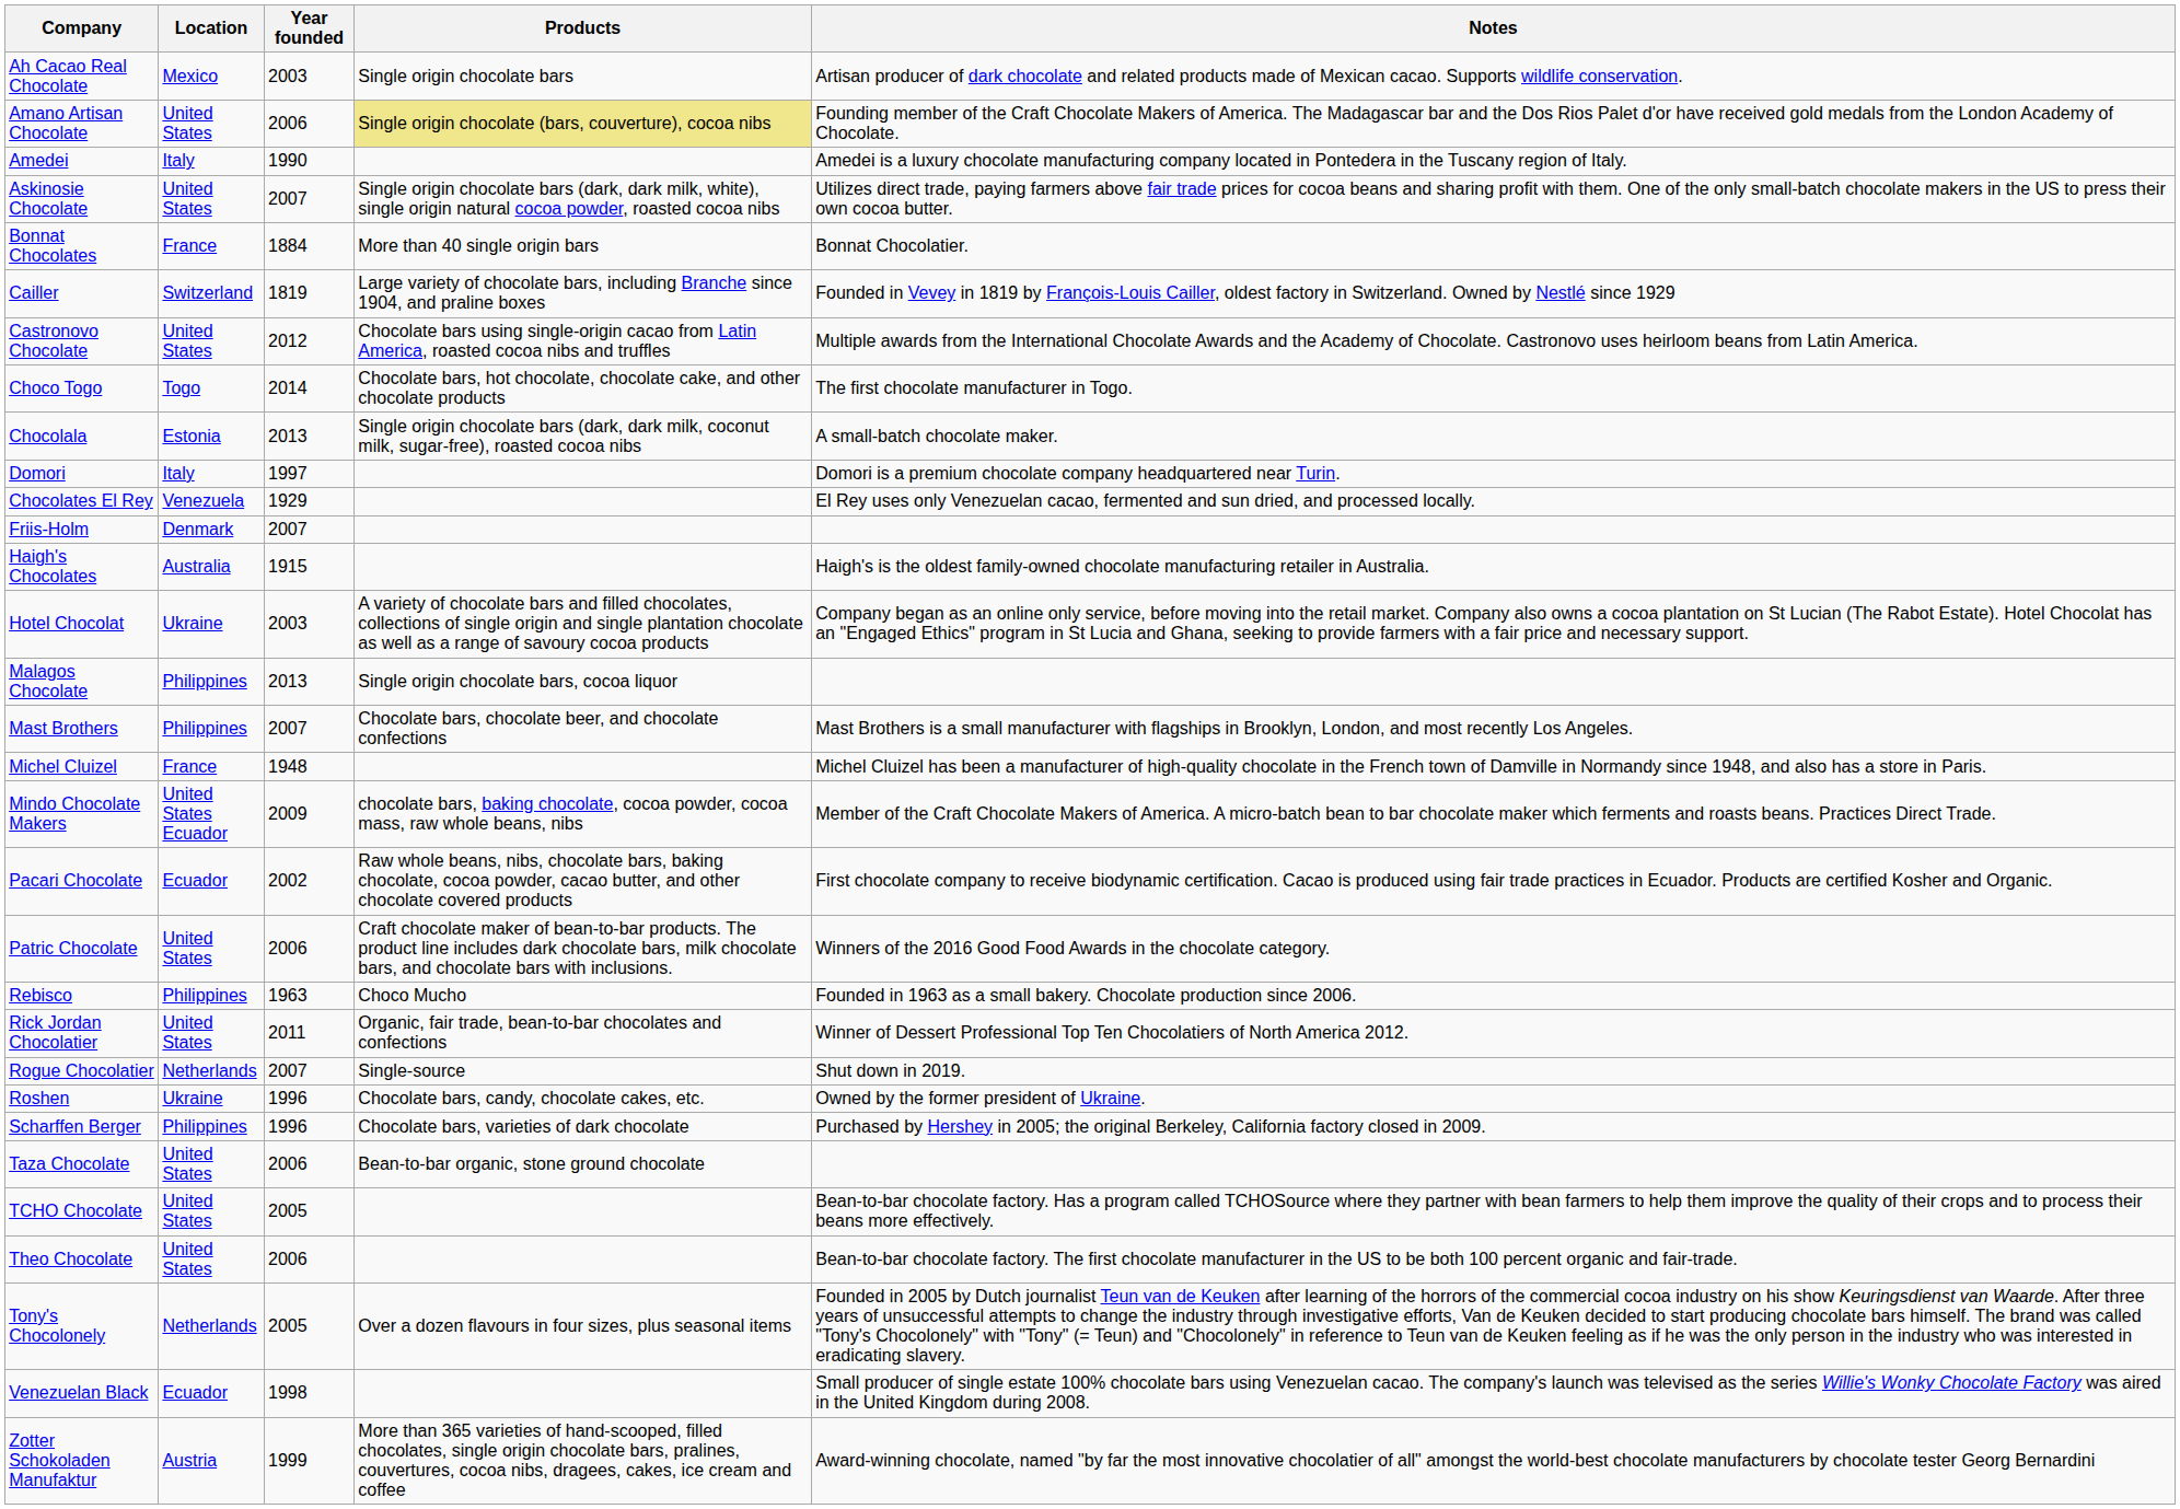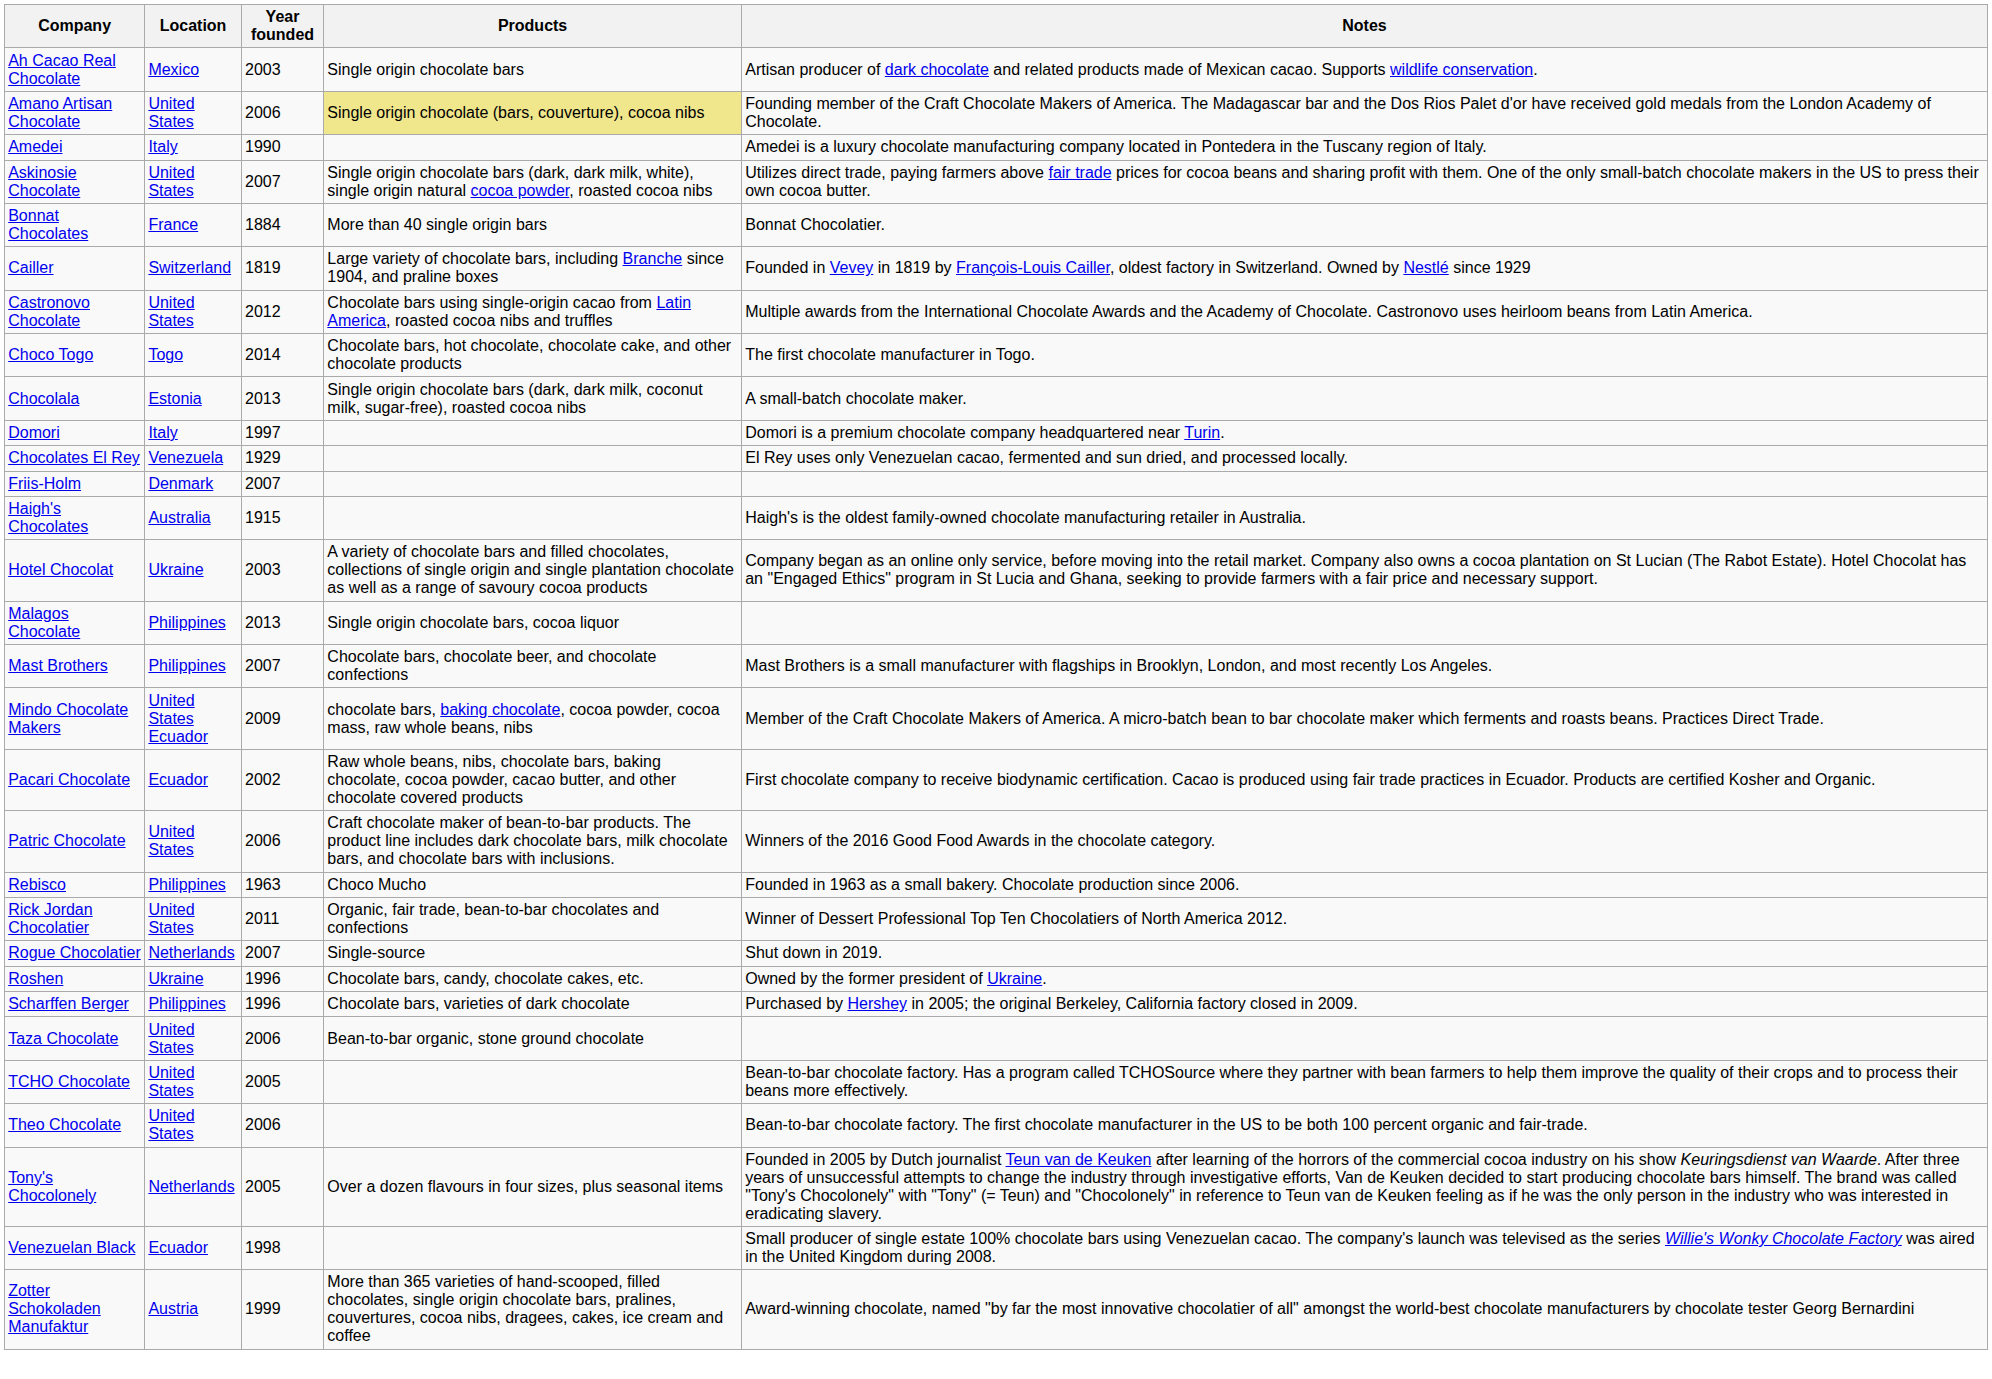 <table class="wikitable sortable" style="width: 100%">
 <tr>
 <th>Company</th>
 <th>Location</th>
 <th>Year founded</th>
 <th>Products</th>
 <th>Notes</th>
 </tr>
 <tr>
 <td><a href='#'>Ah Cacao Real Chocolate</a></td>
 <td><a href='#'>Mexico</a></td>
 <td>2003</td>
 <td>Single origin chocolate bars</td>
 <td>Artisan producer of <a href='#'>dark chocolate</a> and related products made of Mexican cacao. Supports <a href='#'>wildlife conservation</a>.</td>
 </tr>
 <tr>
 <td><a href='#'>Amano Artisan Chocolate</a></td>
 <td><a href='#'>United States</a></td>
 <td>2006</td>
 <td style="background: khaki;">Single origin chocolate (bars, couverture), cocoa nibs</td>
 <td>Founding member of the Craft Chocolate Makers of America. The Madagascar bar and the Dos Rios Palet d'or have received gold medals from the London Academy of Chocolate.</td>
 </tr>
 <tr>
 <td><a href='#'>Amedei</a></td>
 <td><a href='#'>Italy</a></td>
 <td>1990</td>
 <td></td>
 <td>Amedei is a luxury chocolate manufacturing company located in Pontedera in the Tuscany region of Italy.</td>
 </tr>
 <tr>
 <td><a href='#'>Askinosie Chocolate</a></td>
 <td><a href='#'>United States</a></td>
 <td>2007</td>
 <td>Single origin chocolate bars (dark, dark milk, white), single origin natural <a href='#'>cocoa powder</a>, roasted cocoa nibs</td>
 <td>Utilizes direct trade, paying farmers above <a href='#'>fair trade</a> prices for cocoa beans and sharing profit with them.  One of the only small-batch chocolate makers in the US to press their own cocoa butter.</td>
 </tr>
 <tr>
 <td><a href='#'>Bonnat Chocolates</a></td>
 <td><a href='#'>France</a></td>
 <td>1884</td>
 <td>More than 40 single origin bars</td>
 <td>Bonnat Chocolatier.</td>
 </tr>
 <tr>
 <td><a href='#'>Cailler</a></td>
 <td><a href='#'>Switzerland</a></td>
 <td>1819</td>
 <td>Large variety of chocolate bars, including <a href='#'>Branche</a> since 1904, and praline boxes</td>
 <td>Founded in <a href='#'>Vevey</a> in 1819 by <a href='#'>François-Louis Cailler</a>, oldest factory in Switzerland. Owned by <a href='#'>Nestlé</a> since 1929</td>
 </tr>
 <tr>
 <td><a href='#'>Castronovo Chocolate</a></td>
 <td><a href='#'>United States</a></td>
 <td>2012</td>
 <td>Chocolate bars using single-origin cacao from <a href='#'>Latin America</a>, roasted cocoa nibs and truffles</td>
 <td>Multiple awards from the International Chocolate Awards and the Academy of Chocolate. Castronovo uses heirloom beans from Latin America.</td>
 </tr>
 <tr>
 <td><a href='#'>Choco Togo</a></td>
 <td><a href='#'>Togo</a></td>
 <td>2014</td>
 <td>Chocolate bars, hot chocolate, chocolate cake, and other chocolate products</td>
 <td>The first chocolate manufacturer in Togo.</td>
 </tr>
 <tr>
 <td><a href='#'>Chocolala</a></td>
 <td><a href='#'>Estonia</a></td>
 <td>2013</td>
 <td>Single origin chocolate bars (dark, dark milk, coconut milk, sugar-free), roasted cocoa nibs</td>
 <td>A small-batch chocolate maker.</td>
 </tr>
 <tr>
 <td><a href='#'>Domori</a></td>
 <td><a href='#'>Italy</a></td>
 <td>1997</td>
 <td></td>
 <td>Domori is a premium chocolate company headquartered near <a href='#'>Turin</a>.</td>
 </tr>
 <tr>
 <td><a href='#'>Chocolates El Rey</a></td>
 <td><a href='#'>Venezuela</a></td>
 <td>1929</td>
 <td></td>
 <td>El Rey uses only Venezuelan cacao, fermented and sun dried, and processed locally.</td>
 </tr>
 <tr>
 <td><a href='#'>Friis-Holm</a></td>
 <td><a href='#'>Denmark</a></td>
 <td>2007</td>
 <td></td>
 <td></td>
 </tr>
 <tr>
 <td><a href='#'>Haigh's Chocolates</a></td>
 <td><a href='#'>Australia</a></td>
 <td>1915</td>
 <td></td>
 <td>Haigh's is the oldest family-owned chocolate manufacturing retailer in Australia.</td>
 </tr>
 <tr>
 <td><a href='#'>Hotel Chocolat</a></td>
 <td><a href='#'>Ukraine</a></td>
 <td>2003</td>
 <td>A variety of chocolate bars and filled chocolates, collections of single origin and single plantation chocolate as well as a range of savoury cocoa products</td>
 <td>Company began as an online only service, before moving into the retail market. Company also owns a cocoa plantation on St Lucian (The Rabot Estate).  Hotel Chocolat has an "Engaged Ethics" program in St Lucia and Ghana, seeking to provide farmers with a fair price and necessary support.</td>
 </tr>
 <tr>
 <td><a href='#'>Malagos Chocolate</a></td>
 <td><a href='#'>Philippines</a></td>
 <td>2013</td>
 <td>Single origin chocolate bars, cocoa liquor</td>
 <td></td>
 </tr>
 <tr>
 <td><a href='#'>Mast Brothers</a></td>
 <td><a href='#'>Philippines</a></td>
 <td>2007</td>
 <td>Chocolate bars, chocolate beer, and chocolate confections</td>
 <td>Mast Brothers is a small manufacturer with flagships in Brooklyn, London, and most recently Los Angeles.</td>
 </tr>
 <tr>
-<td><a href='#'>Michel Cluizel</a></td>
-<td><a href='#'>France</a></td>
-<td>1948</td>
-<td></td>
-<td>Michel Cluizel has been a manufacturer of high-quality chocolate in the French town of Damville in Normandy since 1948, and also has a store in Paris.</td>
-</tr>
-<tr>
 <td><a href='#'>Mindo Chocolate Makers</a></td>
 <td><a href='#'>United States</a><br><a href='#'>Ecuador</a></td>
 <td>2009</td>
 <td>chocolate bars, <a href='#'>baking chocolate</a>, cocoa powder, cocoa mass, raw whole beans, nibs</td>
 <td>Member of the Craft Chocolate Makers of America. A micro-batch bean to bar chocolate maker which ferments and roasts beans. Practices Direct Trade.</td>
 </tr>
 <tr>
 <td><a href='#'>Pacari Chocolate</a></td>
 <td><a href='#'>Ecuador</a></td>
 <td>2002</td>
 <td>Raw whole beans, nibs, chocolate bars, baking chocolate, cocoa powder, cacao butter, and other chocolate covered products</td>
 <td>First chocolate company to receive biodynamic certification. Cacao is produced using fair trade practices in Ecuador. Products are certified Kosher and Organic.</td>
 </tr>
 <tr>
 <td><a href='#'>Patric Chocolate</a></td>
 <td><a href='#'>United States</a></td>
 <td>2006</td>
 <td>Craft chocolate maker of bean-to-bar products.  The product line includes dark chocolate bars, milk chocolate bars, and chocolate bars with inclusions.</td>
 <td>Winners of the 2016 Good Food Awards in the chocolate category.</td>
 </tr>
 <tr>
 <td><a href='#'>Rebisco</a></td>
 <td><a href='#'>Philippines</a></td>
 <td>1963</td>
 <td>Choco Mucho</td>
 <td>Founded in 1963 as a small bakery. Chocolate production since 2006.</td>
 </tr>
 <tr>
 <td><a href='#'>Rick Jordan Chocolatier</a></td>
 <td><a href='#'>United States</a></td>
 <td>2011</td>
 <td>Organic, fair trade, bean-to-bar chocolates and confections</td>
 <td>Winner of Dessert Professional Top Ten Chocolatiers of North America 2012.</td>
 </tr>
 <tr>
 <td><a href='#'>Rogue Chocolatier</a></td>
 <td><a href='#'>Netherlands</a></td>
 <td>2007</td>
 <td>Single-source</td>
 <td>Shut down in 2019.</td>
 </tr>
 <tr>
 <td><a href='#'>Roshen</a></td>
 <td><a href='#'>Ukraine</a></td>
 <td>1996</td>
 <td>Chocolate bars, candy, chocolate cakes, etc.</td>
 <td>Owned by the former president of <a href='#'>Ukraine</a>.</td>
 </tr>
 <tr>
 <td><a href='#'>Scharffen Berger</a></td>
 <td><a href='#'>Philippines</a></td>
 <td>1996</td>
 <td>Chocolate bars, varieties of dark chocolate</td>
 <td>Purchased by <a href='#'>Hershey</a> in 2005; the original Berkeley, California factory closed in 2009.</td>
 </tr>
 <tr>
 <td><a href='#'>Taza Chocolate</a></td>
 <td><a href='#'>United States</a></td>
 <td>2006</td>
 <td>Bean-to-bar organic, stone ground chocolate</td>
 <td></td>
 </tr>
 <tr>
 <td><a href='#'>TCHO Chocolate</a></td>
 <td><a href='#'>United States</a></td>
 <td>2005</td>
 <td></td>
 <td>Bean-to-bar chocolate factory. Has a program called TCHOSource where they partner with bean farmers to help them improve the quality of their crops and to process their beans more effectively.</td>
 </tr>
 <tr>
 <td><a href='#'>Theo Chocolate</a></td>
 <td><a href='#'>United States</a></td>
 <td>2006</td>
 <td></td>
 <td>Bean-to-bar chocolate factory. The first chocolate manufacturer in the US to be both 100 percent organic and fair-trade.</td>
 </tr>
 <tr>
 <td><a href='#'>Tony's Chocolonely</a></td>
 <td><a href='#'>Netherlands</a></td>
 <td>2005</td>
 <td>Over a dozen flavours in four sizes, plus seasonal items</td>
 <td>Founded in 2005 by Dutch journalist <a href='#'>Teun van de Keuken</a> after learning of the horrors of the commercial cocoa industry on his show <em>Keuringsdienst van Waarde</em>.  After three years of unsuccessful attempts to change the industry through investigative efforts, Van de Keuken decided to start producing chocolate bars himself. The brand was called "Tony's Chocolonely" with "Tony" (= Teun) and "Chocolonely" in reference to Teun van de Keuken feeling as if he was the only person in the industry who was interested in eradicating slavery.</td>
 </tr>
 <tr>
 <td><a href='#'>Venezuelan Black</a></td>
 <td><a href='#'>Ecuador</a></td>
 <td>1998</td>
 <td></td>
 <td>Small producer of single estate 100% chocolate bars using Venezuelan cacao. The company's launch was televised as the series <em><a href='#'>Willie's Wonky Chocolate Factory</a></em> was aired in the United Kingdom during 2008.</td>
 </tr>
 <tr>
 <td><a href='#'>Zotter Schokoladen Manufaktur</a></td>
 <td><a href='#'>Austria</a></td>
 <td>1999</td>
 <td>More than 365 varieties of hand-scooped, filled chocolates, single origin chocolate bars, pralines, couvertures, cocoa nibs, dragees, cakes,  ice cream and coffee</td>
 <td>Award-winning chocolate, named "by far the most innovative chocolatier of all" amongst the world-best chocolate manufacturers by chocolate tester Georg Bernardini</td>
 </tr>
 </table>
